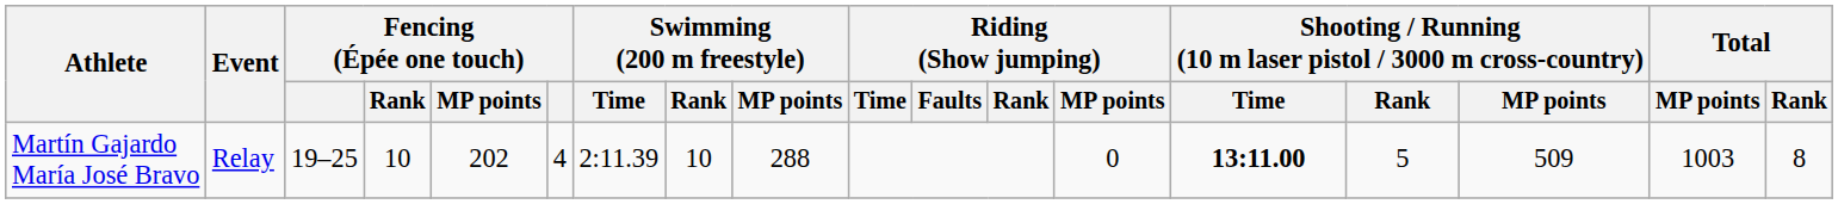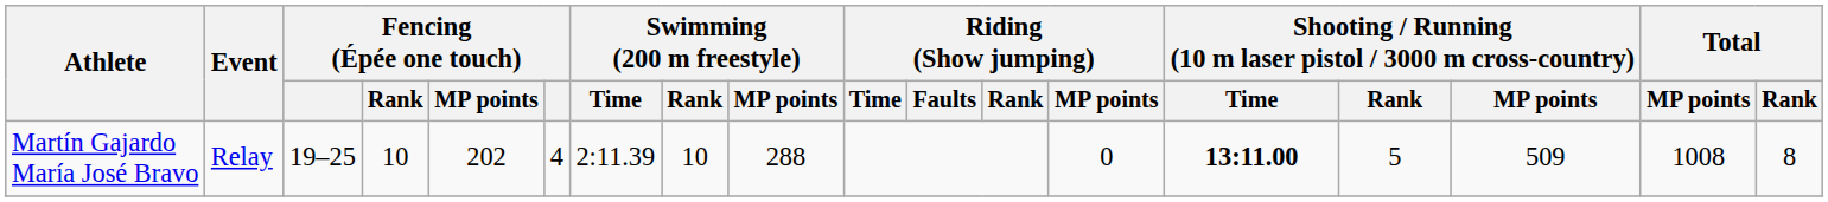 <table class=wikitable style=font-size:90%;text-align:center>
 <tr>
 <th rowspan=2>Athlete</th>
 <th rowspan=2>Event</th>
 <th colspan=4>Fencing<br><span>(Épée one touch)</span></th>
 <th colspan=3>Swimming<br><span>(200 m freestyle)</span></th>
 <th colspan=4>Riding<br><span>(Show jumping)</span></th>
 <th colspan=3>Shooting / Running<br><span>(10 m laser pistol / 3000 m cross-country)</span></th>
 <th colspan=2>Total</th>
 </tr>
 <tr style=font-size:90%>
 <th></th>
 <th>Rank</th>
 <th>MP points</th>
 <th></th>
 <th>Time</th>
 <th>Rank</th>
 <th>MP points</th>
 <th>Time</th>
 <th>Faults</th>
 <th>Rank</th>
 <th>MP points</th>
 <th>Time</th>
 <th>Rank</th>
 <th>MP points</th>
 <th>MP points</th>
 <th>Rank</th>
 </tr>
 <tr>
 <td style="text-align:left"><a href='#'>Martín Gajardo</a><br><a href='#'>María José Bravo</a></td>
 <td style="text-align:left"><a href='#'>Relay</a></td>
 <td>19–25</td>
 <td>10</td>
 <td>202</td>
 <td>4</td>
 <td>2:11.39</td>
 <td>10</td>
 <td>288</td>
 <td colspan="3"></td>
 <td>0</td>
 <td><strong>13:11.00</strong></td>
 <td>5</td>
 <td>509</td>
-<td>1003</td>
+<td>1008</td>
 <td>8</td>
 </tr>
 </table>
